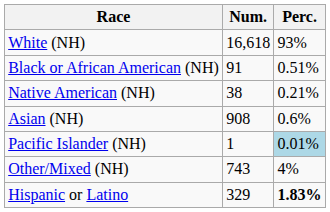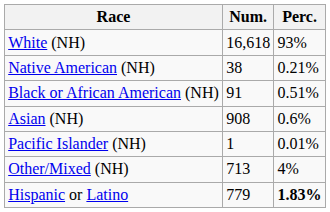 <table class="wikitable">
 <tr>
 <th>Race</th>
 <th>Num.</th>
 <th>Perc.</th>
 </tr>
 <tr>
 <td><a href='#'>White</a> (NH)</td>
 <td>16,618</td>
 <td>93%</td>
 </tr>
 <tr>
+<td><a href='#'>Native American</a> (NH)</td>
+<td>38</td>
+<td>0.21%</td>
+</tr>
+<tr>
 <td><a href='#'>Black or African American</a> (NH)</td>
 <td>91</td>
 <td>0.51%</td>
-</tr>
-<tr>
-<td><a href='#'>Native American</a> (NH)</td>
-<td>38</td>
-<td>0.21%</td>
 </tr>
 <tr>
 <td><a href='#'>Asian</a> (NH)</td>
 <td>908</td>
 <td>0.6%</td>
 </tr>
 <tr>
 <td><a href='#'>Pacific Islander</a> (NH)</td>
 <td>1</td>
-<td style="background: lightblue;">0.01%</td>
+<td>0.01%</td>
 </tr>
 <tr>
 <td><a href='#'>Other/Mixed</a> (NH)</td>
-<td>743</td>
+<td>713</td>
 <td>4%</td>
 </tr>
 <tr>
 <td><a href='#'>Hispanic</a> or <a href='#'>Latino</a></td>
-<td>329</td>
+<td>779</td>
 <td><strong>1.83%</strong></td>
 </tr>
 </table>
